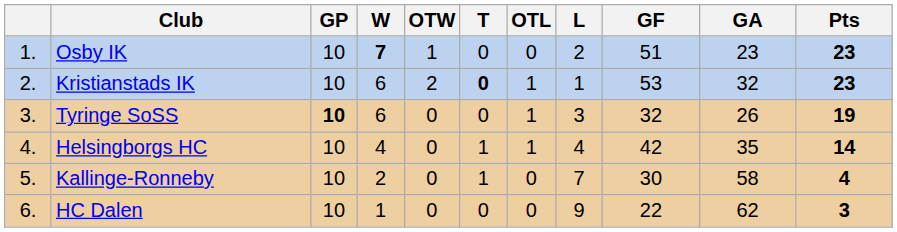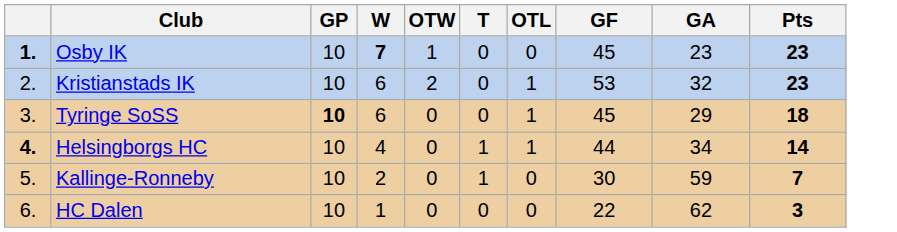 <table class="wikitable">
 <tr>
 <th width="30"></th>
 <th width="200">Club</th>
 <th width="30">GP</th>
 <th width="30">W</th>
 <th width="30">OTW</th>
 <th width="30">T</th>
 <th width="30">OTL</th>
-<th width="30">L</th>
 <th width="70">GF</th>
 <th width="70">GA</th>
 <th width="70">Pts</th>
 </tr>
 <tr bgcolor="#BCD2EE" align="center">
-<td>1.</td>
+<td><strong>1.</strong></td>
 <td align="left"><a href='#'>Osby IK</a></td>
 <td>10</td>
 <td><strong>7</strong></td>
 <td>1</td>
 <td>0</td>
 <td>0</td>
-<td>2</td>
-<td>51</td>
+<td>45</td>
 <td>23</td>
 <td><strong>23</strong></td>
 </tr>
 <tr bgcolor="#BCD2EE" align="center">
 <td>2.</td>
 <td align="left"><a href='#'>Kristianstads IK</a></td>
 <td>10</td>
 <td>6</td>
 <td>2</td>
-<td><strong>0</strong></td>
-<td>1</td>
+<td>0</td>
 <td>1</td>
 <td>53</td>
 <td>32</td>
 <td><strong>23</strong></td>
 </tr>
 <tr bgcolor="#EECFA1" align="center">
 <td>3.</td>
 <td align="left"><a href='#'>Tyringe SoSS</a></td>
 <td><strong>10</strong></td>
 <td>6</td>
 <td>0</td>
 <td>0</td>
 <td>1</td>
-<td>3</td>
-<td>32</td>
-<td>26</td>
-<td><strong>19</strong></td>
+<td>45</td>
+<td>29</td>
+<td><strong>18</strong></td>
 </tr>
 <tr bgcolor="#EECFA1" align="center">
-<td>4.</td>
+<td><strong>4.</strong></td>
 <td align="left"><a href='#'>Helsingborgs HC</a></td>
 <td>10</td>
 <td>4</td>
 <td>0</td>
 <td>1</td>
 <td>1</td>
-<td>4</td>
-<td>42</td>
-<td>35</td>
+<td>44</td>
+<td>34</td>
 <td><strong>14</strong></td>
 </tr>
 <tr bgcolor="#EECFA1" align="center">
 <td>5.</td>
 <td align="left"><a href='#'>Kallinge-Ronneby</a></td>
 <td>10</td>
 <td>2</td>
 <td>0</td>
 <td>1</td>
 <td>0</td>
-<td>7</td>
 <td>30</td>
-<td>58</td>
-<td><strong>4</strong></td>
+<td>59</td>
+<td><strong>7</strong></td>
 </tr>
 <tr bgcolor="#EECFA1" align="center">
 <td>6.</td>
 <td align="left"><a href='#'>HC Dalen</a></td>
 <td>10</td>
 <td>1</td>
 <td>0</td>
 <td>0</td>
 <td>0</td>
-<td>9</td>
 <td>22</td>
 <td>62</td>
 <td><strong>3</strong></td>
 </tr>
 </table>
